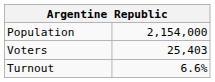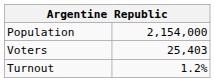 <table class="wikitable" width=19%>
 <tr>
 <th colspan=2>Argentine Republic</th>
 </tr>
 <tr>
 <td>Population</td>
 <td align=right>2,154,000</td>
 </tr>
 <tr>
 <td>Voters</td>
 <td align=right>25,403</td>
 </tr>
 <tr>
 <td>Turnout</td>
-<td align=right>6.6%</td>
+<td align=right>1.2%</td>
 </tr>
 </table>
